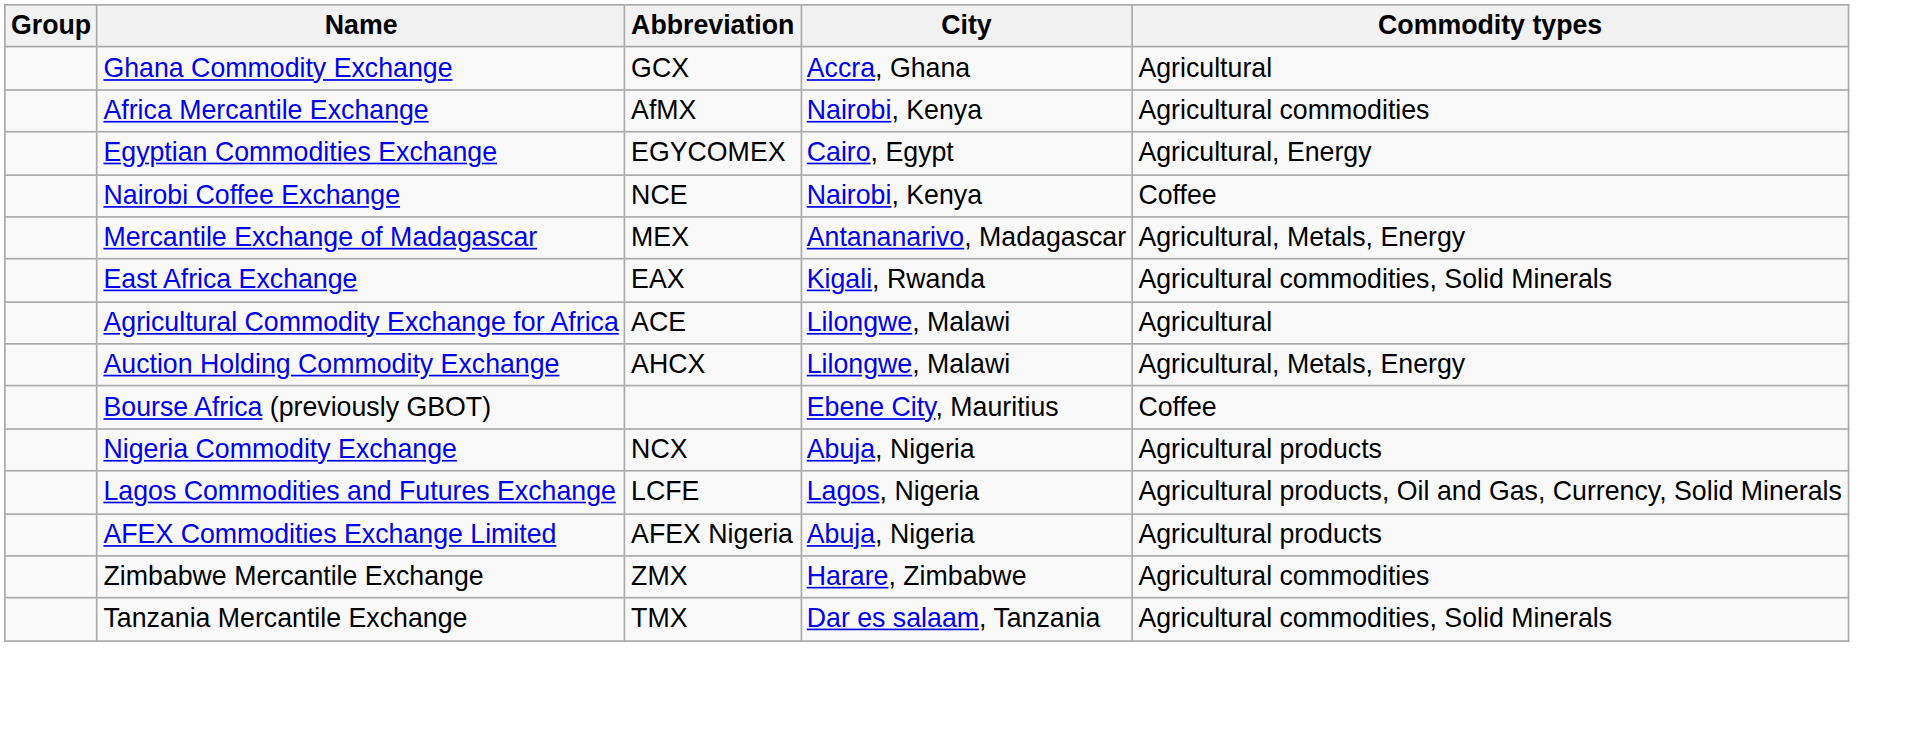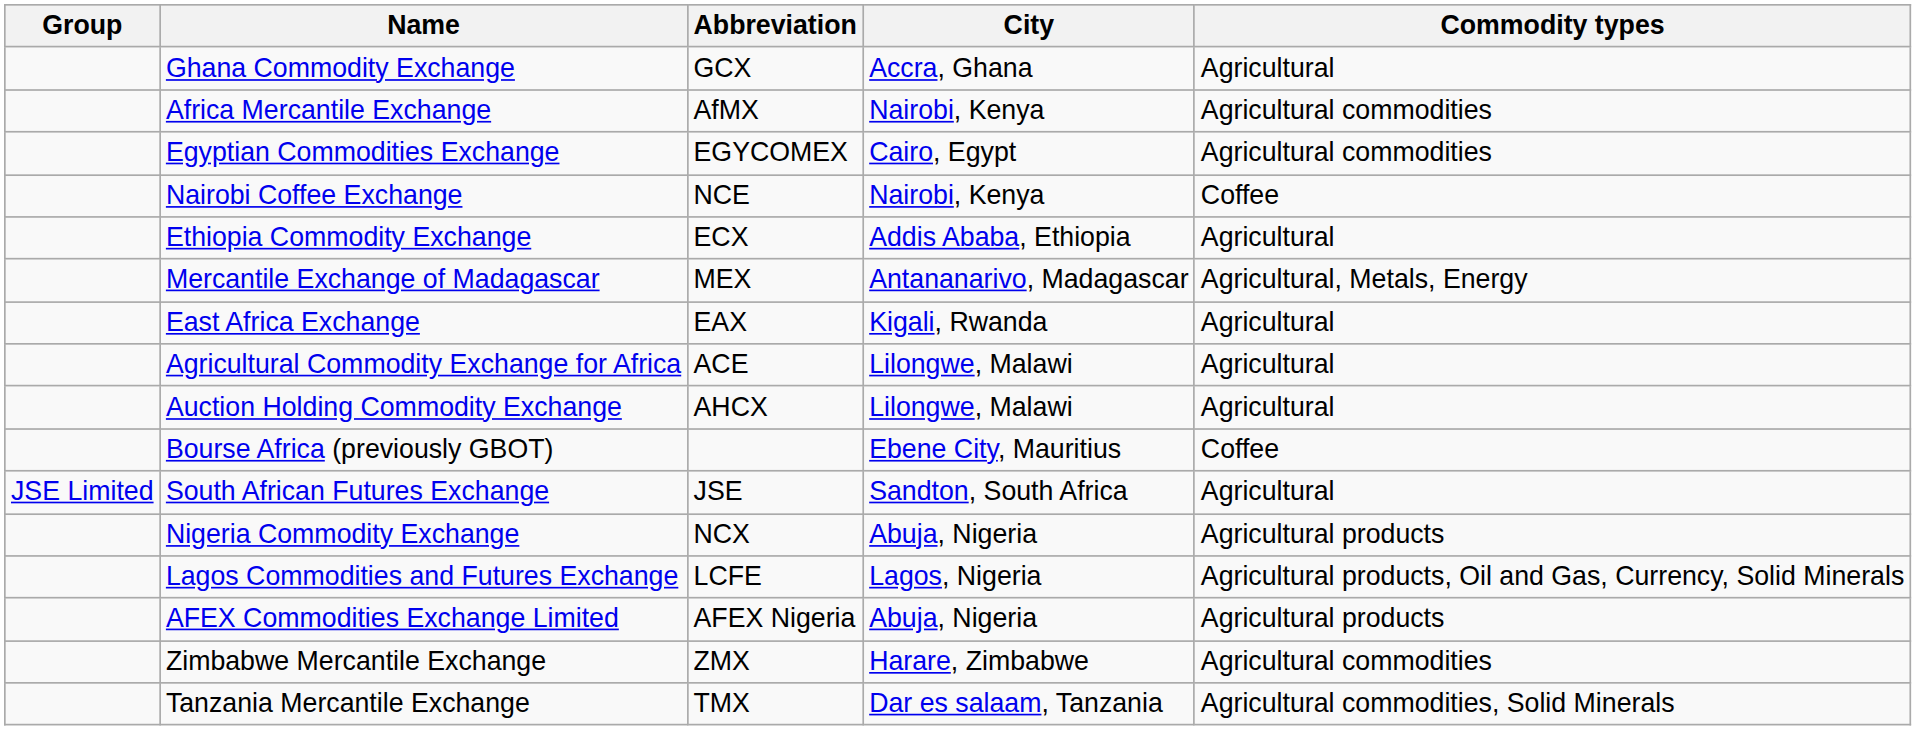 <table class="wikitable">
 <tr>
 <th>Group</th>
 <th>Name</th>
 <th>Abbreviation</th>
 <th>City</th>
 <th>Commodity types</th>
 </tr>
 <tr>
 <td></td>
 <td><a href='#'>Ghana Commodity Exchange</a></td>
 <td>GCX</td>
 <td><a href='#'>Accra</a>, Ghana</td>
 <td>Agricultural</td>
 </tr>
 <tr>
 <td></td>
 <td><a href='#'>Africa Mercantile Exchange</a></td>
 <td>AfMX</td>
 <td><a href='#'>Nairobi</a>, Kenya</td>
 <td>Agricultural commodities</td>
 </tr>
 <tr>
 <td></td>
 <td><a href='#'>Egyptian Commodities Exchange</a></td>
 <td>EGYCOMEX</td>
 <td><a href='#'>Cairo</a>, Egypt</td>
-<td>Agricultural, Energy</td>
+<td>Agricultural commodities</td>
 </tr>
 <tr>
 <td></td>
 <td><a href='#'>Nairobi Coffee Exchange</a></td>
 <td>NCE</td>
 <td><a href='#'>Nairobi</a>, Kenya</td>
 <td>Coffee</td>
+</tr>
+<tr>
+<td></td>
+<td><a href='#'>Ethiopia Commodity Exchange</a></td>
+<td>ECX</td>
+<td><a href='#'>Addis Ababa</a>, Ethiopia</td>
+<td>Agricultural</td>
 </tr>
 <tr>
 <td></td>
 <td><a href='#'>Mercantile Exchange of Madagascar</a></td>
 <td>MEX</td>
 <td><a href='#'>Antananarivo</a>, Madagascar</td>
 <td>Agricultural, Metals, Energy</td>
 </tr>
 <tr>
 <td></td>
 <td><a href='#'>East Africa Exchange</a></td>
 <td>EAX</td>
 <td><a href='#'>Kigali</a>, Rwanda</td>
-<td>Agricultural commodities, Solid Minerals</td>
+<td>Agricultural</td>
 </tr>
 <tr>
 <td></td>
 <td><a href='#'>Agricultural Commodity Exchange for Africa</a></td>
 <td>ACE</td>
 <td><a href='#'>Lilongwe</a>, Malawi</td>
 <td>Agricultural</td>
 </tr>
 <tr>
 <td></td>
 <td><a href='#'>Auction Holding Commodity Exchange</a></td>
 <td>AHCX</td>
 <td><a href='#'>Lilongwe</a>, Malawi</td>
-<td>Agricultural, Metals, Energy</td>
+<td>Agricultural</td>
 </tr>
 <tr>
 <td></td>
 <td><a href='#'>Bourse Africa</a> (previously GBOT)</td>
 <td></td>
 <td><a href='#'>Ebene City</a>, Mauritius</td>
 <td>Coffee</td>
+</tr>
+<tr>
+<td><a href='#'>JSE Limited</a></td>
+<td><a href='#'>South African Futures Exchange</a></td>
+<td>JSE</td>
+<td><a href='#'>Sandton</a>, South Africa</td>
+<td>Agricultural</td>
 </tr>
 <tr>
 <td></td>
 <td><a href='#'>Nigeria Commodity Exchange</a></td>
 <td>NCX</td>
 <td><a href='#'>Abuja</a>, Nigeria</td>
 <td>Agricultural products</td>
 </tr>
 <tr>
 <td></td>
 <td><a href='#'>Lagos Commodities and Futures Exchange</a></td>
 <td>LCFE</td>
 <td><a href='#'>Lagos</a>, Nigeria</td>
 <td>Agricultural products, Oil and Gas, Currency, Solid Minerals</td>
 </tr>
 <tr>
 <td></td>
 <td><a href='#'>AFEX Commodities Exchange Limited</a></td>
 <td>AFEX Nigeria</td>
 <td><a href='#'>Abuja</a>, Nigeria</td>
 <td>Agricultural products</td>
 </tr>
 <tr>
 <td></td>
 <td>Zimbabwe Mercantile Exchange</td>
 <td>ZMX</td>
 <td><a href='#'>Harare</a>, Zimbabwe</td>
 <td>Agricultural commodities</td>
 </tr>
 <tr>
 <td></td>
 <td>Tanzania Mercantile Exchange</td>
 <td>TMX</td>
 <td><a href='#'>Dar es salaam</a>, Tanzania</td>
 <td>Agricultural commodities, Solid Minerals</td>
 </tr>
 </table>
